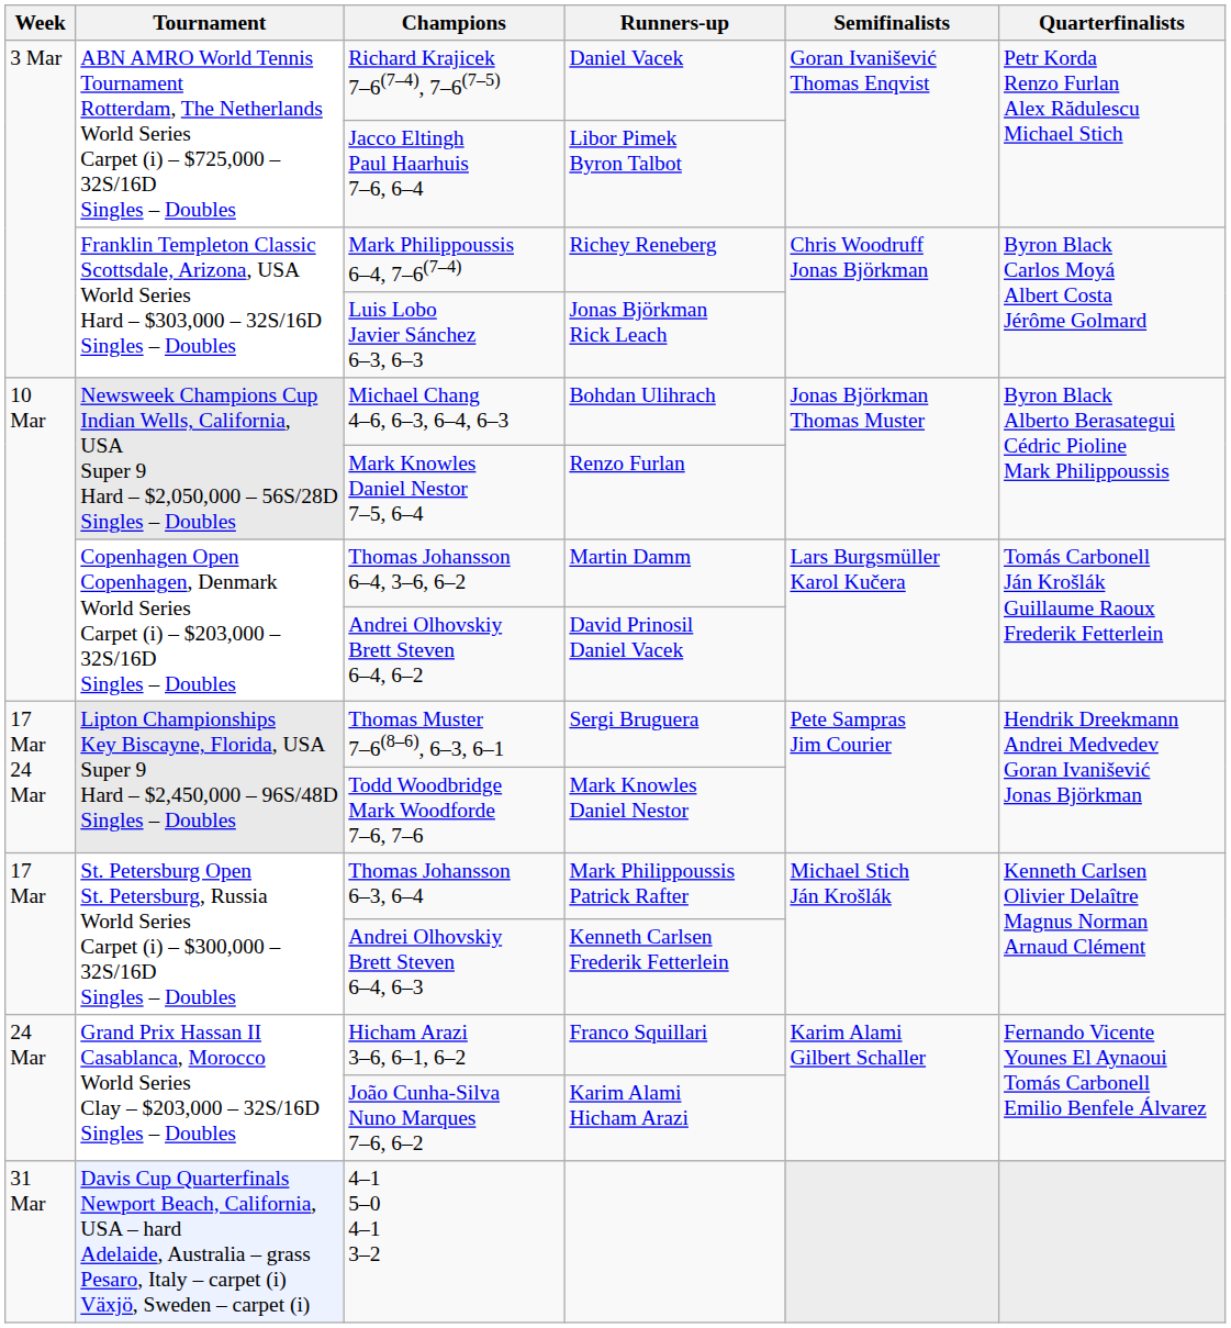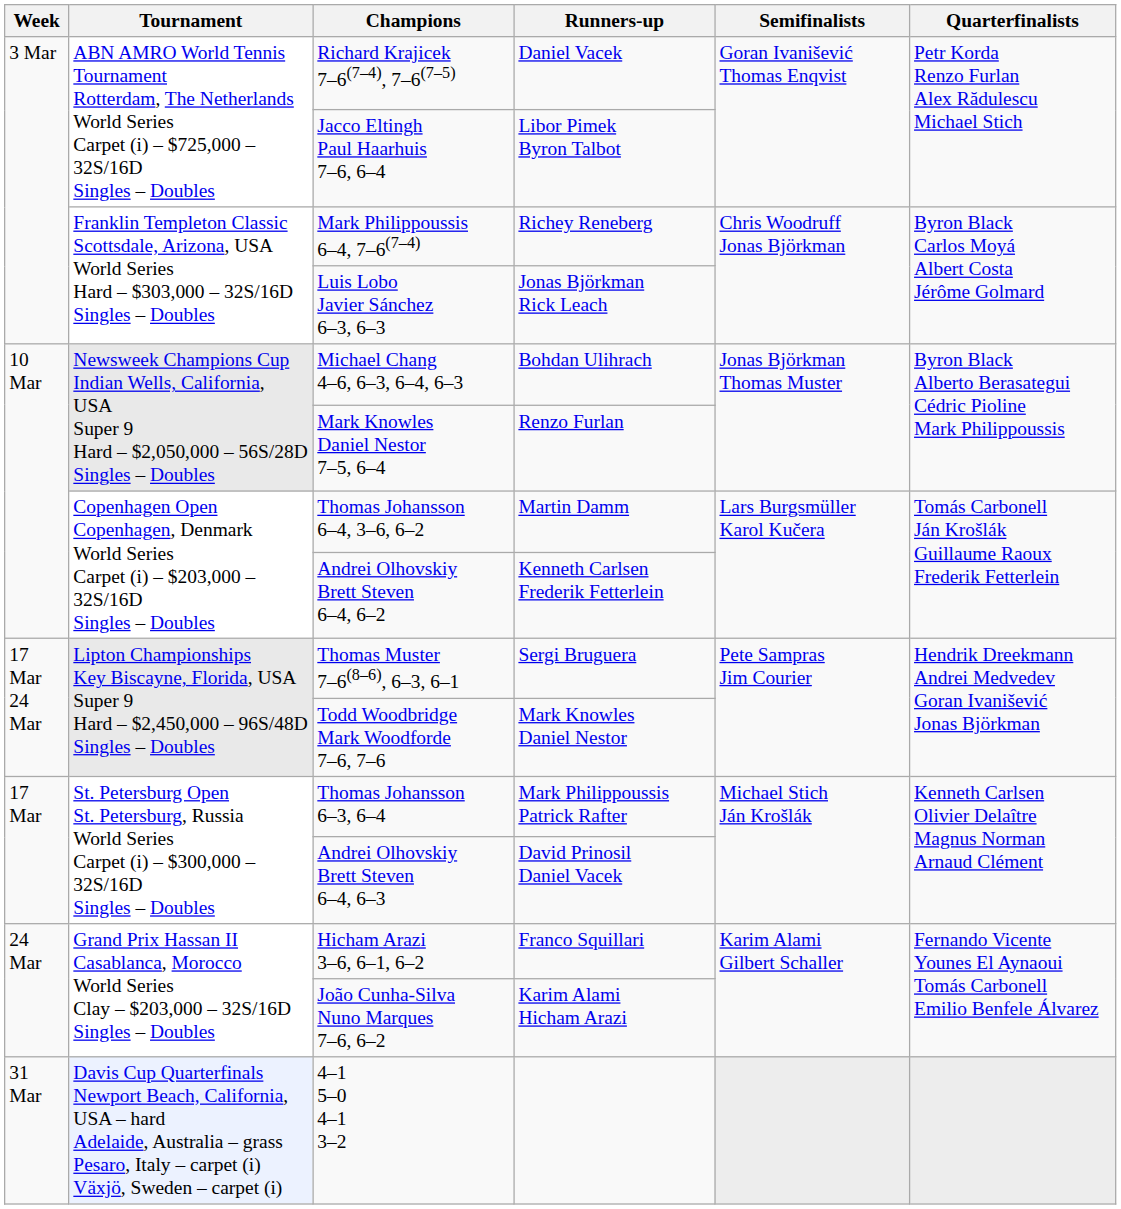 <table class=wikitable style=font-size:95%>
 <tr>
 <th style="width:48px;">Week</th>
 <th style="width:248px;">Tournament</th>
 <th style="width:200px;">Champions</th>
 <th style="width:200px;">Runners-up</th>
 <th style="width:190px;">Semifinalists</th>
 <th style="width:190px;">Quarterfinalists</th>
 </tr>
 <tr valign=top>
 <td rowspan=4>3 Mar</td>
 <td style="background:#FFF;" rowspan=2><a href='#'>ABN AMRO World Tennis Tournament</a><br><a href='#'>Rotterdam</a>, <a href='#'>The Netherlands</a><br>World Series<br>Carpet (i) – $725,000 – 32S/16D <br> <a href='#'>Singles</a> – <a href='#'>Doubles</a></td>
 <td> <a href='#'>Richard Krajicek</a><br> 7–6<sup>(7–4)</sup>, 7–6<sup>(7–5)</sup></td>
 <td> <a href='#'>Daniel Vacek</a></td>
 <td rowspan=2> <a href='#'>Goran Ivanišević</a><br> <a href='#'>Thomas Enqvist</a></td>
 <td rowspan=2> <a href='#'>Petr Korda</a><br> <a href='#'>Renzo Furlan</a><br> <a href='#'>Alex Rădulescu</a><br> <a href='#'>Michael Stich</a></td>
 </tr>
 <tr valign=top>
 <td> <a href='#'>Jacco Eltingh</a><br> <a href='#'>Paul Haarhuis</a><br> 7–6, 6–4</td>
 <td> <a href='#'>Libor Pimek</a><br> <a href='#'>Byron Talbot</a></td>
 </tr>
 <tr valign=top>
 <td style="background:#FFF;" rowspan=2><a href='#'>Franklin Templeton Classic</a><br><a href='#'>Scottsdale, Arizona</a>, USA<br>World Series<br>Hard – $303,000 – 32S/16D <br> <a href='#'>Singles</a> – <a href='#'>Doubles</a></td>
 <td> <a href='#'>Mark Philippoussis</a><br> 6–4, 7–6<sup>(7–4)</sup></td>
 <td> <a href='#'>Richey Reneberg</a></td>
 <td rowspan=2> <a href='#'>Chris Woodruff</a><br> <a href='#'>Jonas Björkman</a></td>
 <td rowspan=2> <a href='#'>Byron Black</a><br> <a href='#'>Carlos Moyá</a><br> <a href='#'>Albert Costa</a><br> <a href='#'>Jérôme Golmard</a></td>
 </tr>
 <tr valign=top>
 <td> <a href='#'>Luis Lobo</a><br> <a href='#'>Javier Sánchez</a><br> 6–3, 6–3</td>
 <td> <a href='#'>Jonas Björkman</a><br> <a href='#'>Rick Leach</a></td>
 </tr>
 <tr valign=top>
 <td rowspan=4>10 Mar</td>
 <td bgcolor="#E9E9E9" rowspan=2><a href='#'>Newsweek Champions Cup</a><br><a href='#'>Indian Wells, California</a>, USA<br>Super 9<br>Hard – $2,050,000 – 56S/28D <br> <a href='#'>Singles</a> – <a href='#'>Doubles</a></td>
 <td> <a href='#'>Michael Chang</a><br> 4–6, 6–3, 6–4, 6–3</td>
 <td> <a href='#'>Bohdan Ulihrach</a></td>
 <td rowspan=2> <a href='#'>Jonas Björkman</a><br> <a href='#'>Thomas Muster</a></td>
 <td rowspan=2> <a href='#'>Byron Black</a><br> <a href='#'>Alberto Berasategui</a><br> <a href='#'>Cédric Pioline</a><br> <a href='#'>Mark Philippoussis</a></td>
 </tr>
 <tr valign=top>
 <td> <a href='#'>Mark Knowles</a><br> <a href='#'>Daniel Nestor</a><br> 7–5, 6–4</td>
 <td> <a href='#'>Renzo Furlan</a></td>
 </tr>
 <tr valign=top>
 <td style="background:#FFF;" rowspan=2><a href='#'>Copenhagen Open</a><br><a href='#'>Copenhagen</a>, Denmark<br>World Series<br>Carpet (i) – $203,000 – 32S/16D <br> <a href='#'>Singles</a> – <a href='#'>Doubles</a></td>
 <td> <a href='#'>Thomas Johansson</a><br> 6–4, 3–6, 6–2</td>
 <td> <a href='#'>Martin Damm</a></td>
 <td rowspan=2> <a href='#'>Lars Burgsmüller</a><br> <a href='#'>Karol Kučera</a></td>
 <td rowspan=2> <a href='#'>Tomás Carbonell</a><br> <a href='#'>Ján Krošlák</a><br> <a href='#'>Guillaume Raoux</a><br> <a href='#'>Frederik Fetterlein</a></td>
 </tr>
 <tr valign=top>
 <td> <a href='#'>Andrei Olhovskiy</a><br> <a href='#'>Brett Steven</a><br> 6–4, 6–2</td>
-<td> <a href='#'>David Prinosil</a><br> <a href='#'>Daniel Vacek</a></td>
+<td> <a href='#'>Kenneth Carlsen</a><br> <a href='#'>Frederik Fetterlein</a></td>
 </tr>
 <tr valign=top>
 <td rowspan=2>17 Mar<br>24 Mar</td>
 <td rowspan=2 bgcolor="#E9E9E9"><a href='#'>Lipton Championships</a><br><a href='#'>Key Biscayne, Florida</a>, USA<br>Super 9<br>Hard – $2,450,000 – 96S/48D <br> <a href='#'>Singles</a> – <a href='#'>Doubles</a></td>
 <td> <a href='#'>Thomas Muster</a><br> 7–6<sup>(8–6)</sup>, 6–3, 6–1</td>
 <td> <a href='#'>Sergi Bruguera</a></td>
 <td rowspan=2> <a href='#'>Pete Sampras</a><br> <a href='#'>Jim Courier</a></td>
 <td rowspan=2> <a href='#'>Hendrik Dreekmann</a><br> <a href='#'>Andrei Medvedev</a><br> <a href='#'>Goran Ivanišević</a><br> <a href='#'>Jonas Björkman</a></td>
 </tr>
 <tr valign=top>
 <td> <a href='#'>Todd Woodbridge</a><br> <a href='#'>Mark Woodforde</a><br> 7–6, 7–6</td>
 <td> <a href='#'>Mark Knowles</a><br> <a href='#'>Daniel Nestor</a></td>
 </tr>
 <tr valign=top>
 <td rowspan=2>17 Mar</td>
 <td style="background:#FFF;" rowspan=2><a href='#'>St. Petersburg Open</a> <br> <a href='#'>St. Petersburg</a>, Russia<br>World Series<br>Carpet (i) – $300,000 – 32S/16D <br> <a href='#'>Singles</a> – <a href='#'>Doubles</a></td>
 <td> <a href='#'>Thomas Johansson</a><br> 6–3, 6–4</td>
 <td> <a href='#'>Mark Philippoussis</a><br> <a href='#'>Patrick Rafter</a></td>
 <td rowspan=2> <a href='#'>Michael Stich</a><br> <a href='#'>Ján Krošlák</a></td>
 <td rowspan=2> <a href='#'>Kenneth Carlsen</a><br> <a href='#'>Olivier Delaître</a><br> <a href='#'>Magnus Norman</a><br> <a href='#'>Arnaud Clément</a></td>
 </tr>
 <tr valign=top>
 <td> <a href='#'>Andrei Olhovskiy</a><br> <a href='#'>Brett Steven</a><br> 6–4, 6–3</td>
-<td> <a href='#'>Kenneth Carlsen</a><br> <a href='#'>Frederik Fetterlein</a></td>
+<td> <a href='#'>David Prinosil</a><br> <a href='#'>Daniel Vacek</a></td>
 </tr>
 <tr valign=top>
 <td rowspan=2>24 Mar</td>
 <td style="background:#FFF;" rowspan=2><a href='#'>Grand Prix Hassan II</a><br><a href='#'>Casablanca</a>, <a href='#'>Morocco</a><br>World Series<br>Clay – $203,000 – 32S/16D <br> <a href='#'>Singles</a> – <a href='#'>Doubles</a></td>
 <td> <a href='#'>Hicham Arazi</a><br> 3–6, 6–1, 6–2</td>
 <td> <a href='#'>Franco Squillari</a></td>
 <td rowspan=2> <a href='#'>Karim Alami</a><br> <a href='#'>Gilbert Schaller</a></td>
 <td rowspan=2> <a href='#'>Fernando Vicente</a><br> <a href='#'>Younes El Aynaoui</a><br> <a href='#'>Tomás Carbonell</a><br> <a href='#'>Emilio Benfele Álvarez</a></td>
 </tr>
 <tr valign=top>
 <td> <a href='#'>João Cunha-Silva</a><br> <a href='#'>Nuno Marques</a><br> 7–6, 6–2</td>
 <td> <a href='#'>Karim Alami</a><br> <a href='#'>Hicham Arazi</a></td>
 </tr>
 <tr valign=top>
 <td rowspan=1>31 Mar</td>
 <td bgcolor="#ECF2FF" rowspan=1><a href='#'>Davis Cup Quarterfinals</a><br><a href='#'>Newport Beach, California</a>, USA – hard<br> <a href='#'>Adelaide</a>, Australia – grass<br> <a href='#'>Pesaro</a>, Italy – carpet (i)<br> <a href='#'>Växjö</a>, Sweden – carpet (i)</td>
 <td> 4–1<br> 5–0<br> 4–1<br> 3–2</td>
 <td><br><br><br></td>
 <td bgcolor="#ededed"></td>
 <td bgcolor="#ededed"></td>
 </tr>
 </table>
